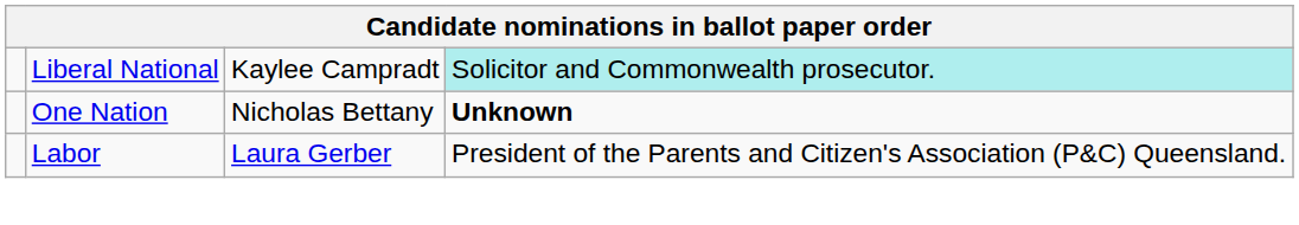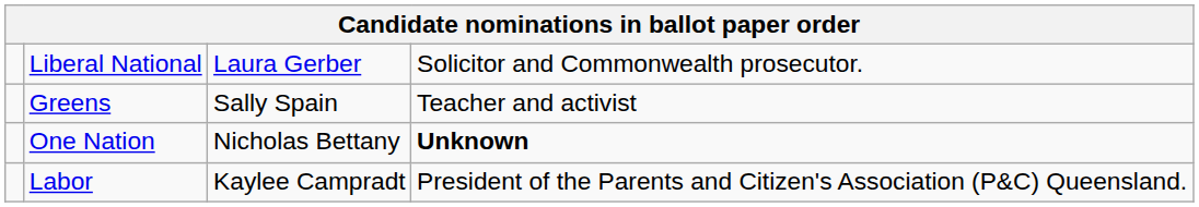 <table class="wikitable">
 <tr>
 <th colspan=4>Candidate nominations in ballot paper order</th>
 </tr>
 <tr>
 <td> </td>
 <td><a href='#'>Liberal National</a></td>
-<td>Kaylee Campradt</td>
-<td style="background: paleturquoise;">Solicitor and Commonwealth prosecutor.</td>
+<td><a href='#'>Laura Gerber</a></td>
+<td>Solicitor and Commonwealth prosecutor.</td>
+</tr>
+<tr>
+<td> </td>
+<td><a href='#'>Greens</a></td>
+<td>Sally Spain</td>
+<td>Teacher and activist</td>
 </tr>
 <tr>
 <td> </td>
 <td><a href='#'>One Nation</a></td>
 <td>Nicholas Bettany</td>
 <td><strong>Unknown</strong></td>
 </tr>
 <tr>
 <td> </td>
 <td><a href='#'>Labor</a></td>
-<td><a href='#'>Laura Gerber</a></td>
+<td>Kaylee Campradt</td>
 <td>President of the Parents and Citizen's Association (P&C) Queensland.</td>
 </tr>
 </table>
